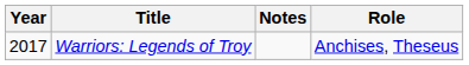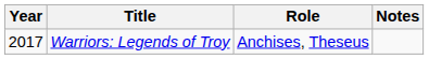 <table class="wikitable sortable">
 <tr>
 <th>Year</th>
 <th>Title</th>
+<th>Role</th>
 <th>Notes</th>
-<th>Role</th>
 </tr>
 <tr>
 <td>2017</td>
 <td><em><a href='#'>Warriors: Legends of Troy</a></em></td>
+<td><a href='#'>Anchises</a>, <a href='#'>Theseus</a></td>
 <td></td>
-<td><a href='#'>Anchises</a>, <a href='#'>Theseus</a></td>
 </tr>
 </table>
